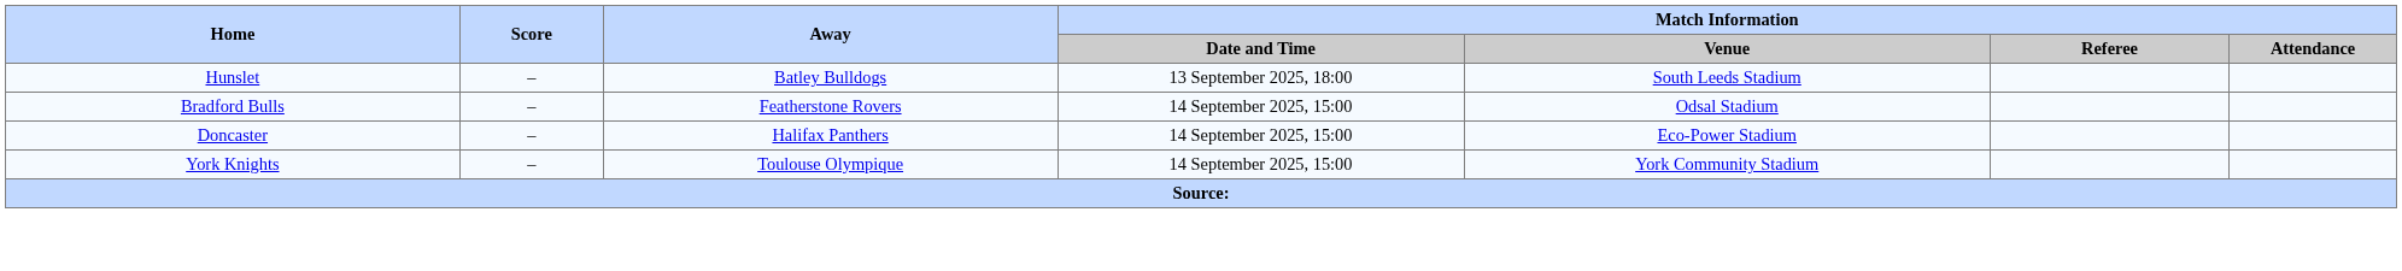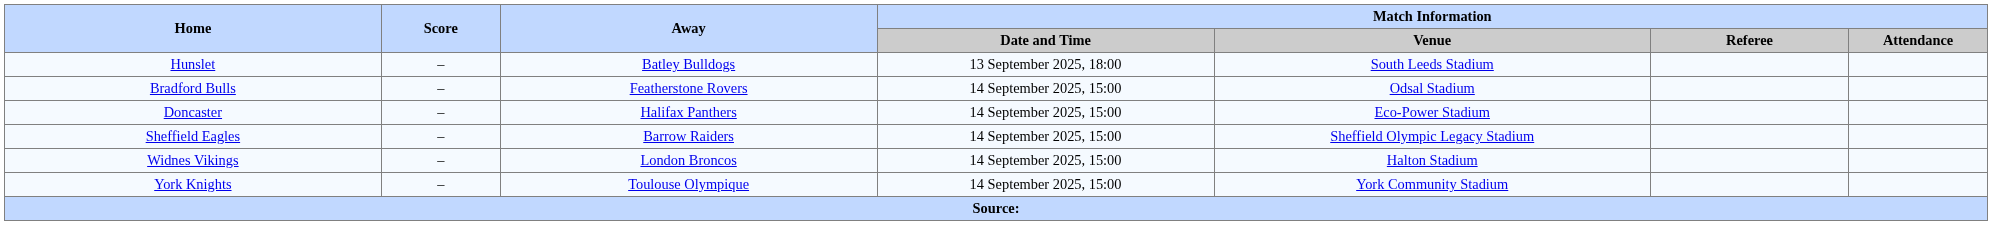 <table border=1 style="border-collapse:collapse; font-size:90%; text-align:center;" cellpadding=3 cellspacing=0 width=100%>
 <tr bgcolor=#C1D8FF>
 <th scope="col" rowspan=2 width=19%>Home</th>
 <th scope="col" rowspan=2 width=6%>Score</th>
 <th scope="col" rowspan=2 width=19%>Away</th>
 <th colspan=4>Match Information</th>
 </tr>
 <tr bgcolor=#CCCCCC>
 <th scope="col" width=17%>Date and Time</th>
 <th scope="col" width=22%>Venue</th>
 <th scope="col" width=10%>Referee</th>
 <th scope="col" width=7%>Attendance</th>
 </tr>
 <tr bgcolor=#F5FAFF>
 <td> <a href='#'>Hunslet</a></td>
 <td>–</td>
 <td> <a href='#'>Batley Bulldogs</a></td>
 <td>13 September 2025, 18:00</td>
 <td><a href='#'>South Leeds Stadium</a></td>
 <td></td>
 <td></td>
 </tr>
 <tr bgcolor=#F5FAFF>
 <td> <a href='#'>Bradford Bulls</a></td>
 <td>–</td>
 <td> <a href='#'>Featherstone Rovers</a></td>
 <td>14 September 2025, 15:00</td>
 <td><a href='#'>Odsal Stadium</a></td>
 <td></td>
 <td></td>
 </tr>
 <tr bgcolor=#F5FAFF>
 <td> <a href='#'>Doncaster</a></td>
 <td>–</td>
 <td> <a href='#'>Halifax Panthers</a></td>
 <td>14 September 2025, 15:00</td>
 <td><a href='#'>Eco-Power Stadium</a></td>
 <td></td>
 <td></td>
 </tr>
 <tr bgcolor=#F5FAFF>
+<td> <a href='#'>Sheffield Eagles</a></td>
+<td>–</td>
+<td> <a href='#'>Barrow Raiders</a></td>
+<td>14 September 2025, 15:00</td>
+<td><a href='#'>Sheffield Olympic Legacy Stadium</a></td>
+<td></td>
+<td></td>
+</tr>
+<tr bgcolor=#F5FAFF>
+<td> <a href='#'>Widnes Vikings</a></td>
+<td>–</td>
+<td> <a href='#'>London Broncos</a></td>
+<td>14 September 2025, 15:00</td>
+<td><a href='#'>Halton Stadium</a></td>
+<td></td>
+<td></td>
+</tr>
+<tr bgcolor=#F5FAFF>
 <td> <a href='#'>York Knights</a></td>
 <td>–</td>
 <td> <a href='#'>Toulouse Olympique</a></td>
 <td>14 September 2025, 15:00</td>
 <td><a href='#'>York Community Stadium</a></td>
 <td></td>
 <td></td>
 </tr>
 <tr style="background:#c1d8ff;">
 <th colspan=7>Source:</th>
 </tr>
 </table>
